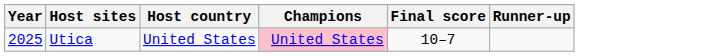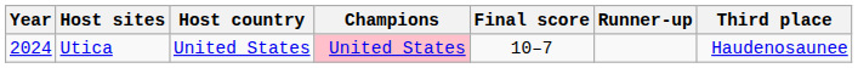 <table class="wikitable sortable">
 <tr bgcolor="#efefef" align=left>
 <th>Year</th>
 <th>Host sites</th>
 <th>Host country</th>
 <th>Champions</th>
 <th>Final score</th>
 <th>Runner-up</th>
+<th>Third place</th>
 </tr>
 <tr>
-<td><a href='#'>2025</a></td>
+<td><a href='#'>2024</a></td>
 <td><a href='#'>Utica</a></td>
 <td><a href='#'>United States</a></td>
 <td style="background: pink;"> <a href='#'>United States</a></td>
 <td align=center>10–7</td>
 <td></td>
+<td> <a href='#'>Haudenosaunee</a></td>
 </tr>
 </table>
